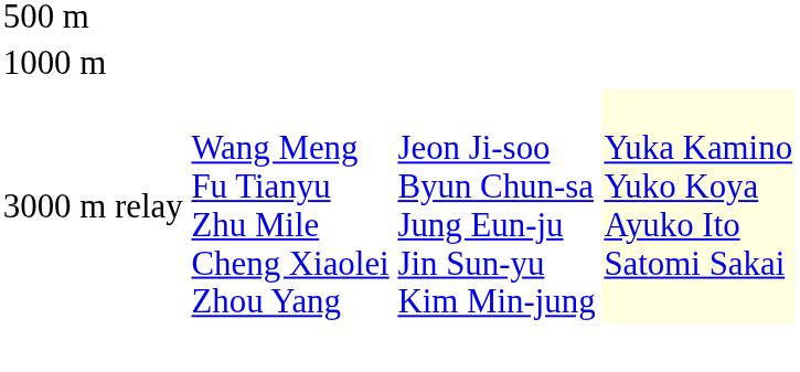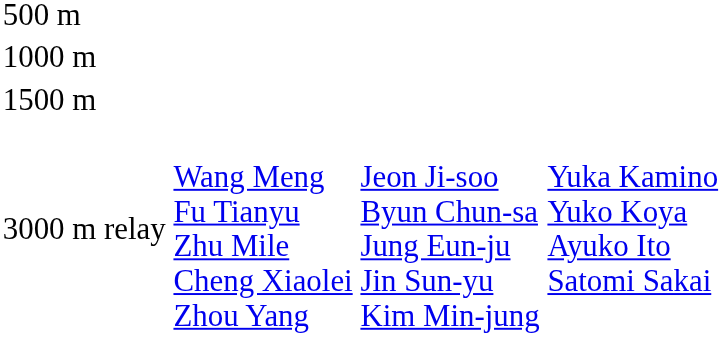 <table>
 <tr>
 <td rowspan=2>500 m<br></td>
 <td rowspan=2></td>
 <td rowspan=2></td>
 <td></td>
 </tr>
 <tr>
 <td></td>
 </tr>
 <tr>
 <td>1000 m<br></td>
 <td></td>
 <td></td>
 <td></td>
 </tr>
 <tr>
+<td>1500 m<br></td>
+<td></td>
+<td></td>
+<td></td>
+</tr>
+<tr>
 <td>3000 m relay<br></td>
 <td><br><a href='#'>Wang Meng</a><br><a href='#'>Fu Tianyu</a><br><a href='#'>Zhu Mile</a><br><a href='#'>Cheng Xiaolei</a><br><a href='#'>Zhou Yang</a></td>
 <td><br><a href='#'>Jeon Ji-soo</a><br><a href='#'>Byun Chun-sa</a><br><a href='#'>Jung Eun-ju</a><br><a href='#'>Jin Sun-yu</a><br><a href='#'>Kim Min-jung</a></td>
-<td valign=top style="background: lightyellow;"><br><a href='#'>Yuka Kamino</a><br><a href='#'>Yuko Koya</a><br><a href='#'>Ayuko Ito</a><br><a href='#'>Satomi Sakai</a></td>
+<td valign=top><br><a href='#'>Yuka Kamino</a><br><a href='#'>Yuko Koya</a><br><a href='#'>Ayuko Ito</a><br><a href='#'>Satomi Sakai</a></td>
 </tr>
 </table>
